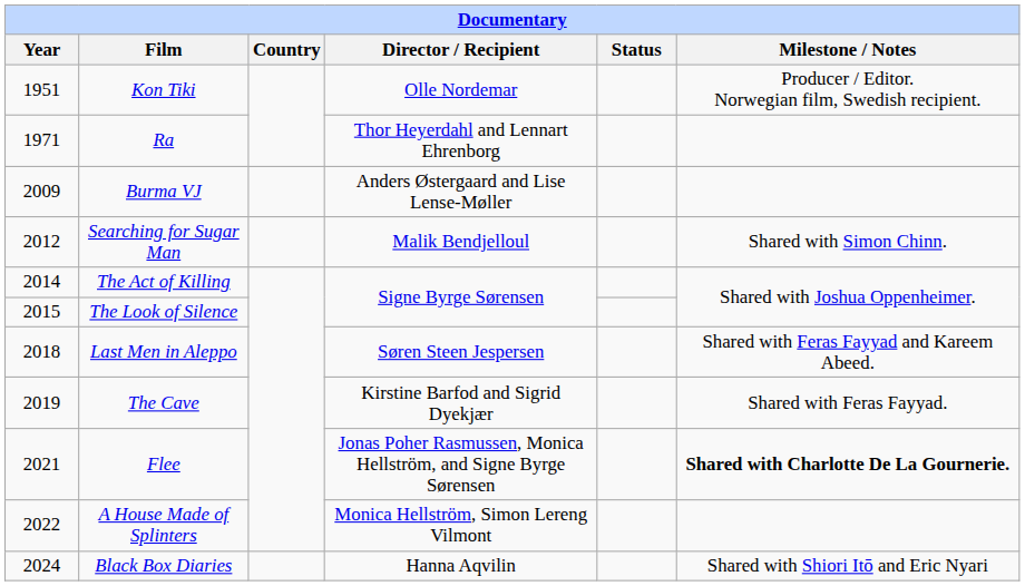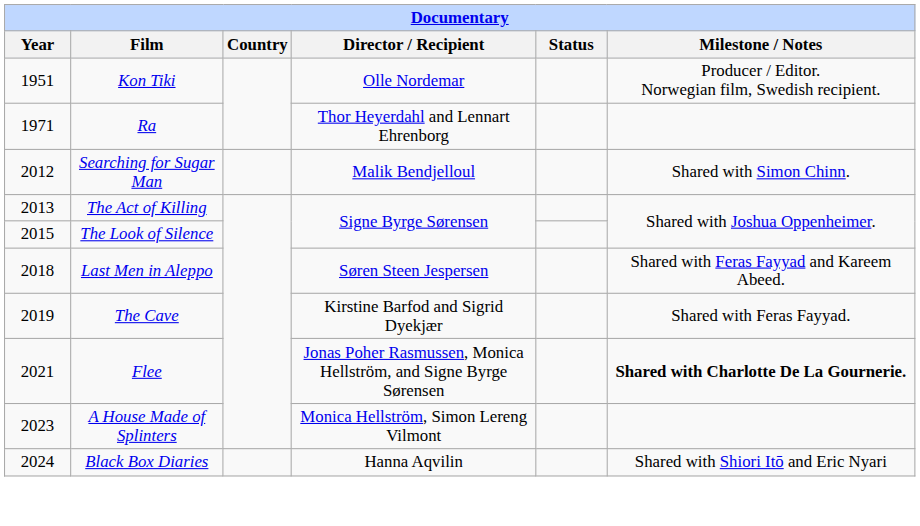 <table class="wikitable" style="text-align: center">
 <tr ---- bgcolor="#bfd7ff">
 <td colspan=6 align=center><strong><a href='#'>Documentary</a></strong></td>
 </tr>
 <tr ---- bgcolor="#ebf5ff">
 <th width="75">Year</th>
 <th width="200">Film</th>
 <th width="50">Country</th>
 <th width="350">Director / Recipient</th>
 <th width="75">Status</th>
 <th width="450">Milestone / Notes</th>
 </tr>
 <tr>
 <td style="text-align: center">1951</td>
 <td><em><a href='#'>Kon Tiki</a></em></td>
 <td rowspan="2" style="text-align: center"></td>
 <td><a href='#'>Olle Nordemar</a></td>
 <td></td>
 <td>Producer / Editor.<br>Norwegian film, Swedish recipient.</td>
 </tr>
 <tr>
 <td style="text-align: center">1971</td>
 <td><em><a href='#'>Ra</a></em></td>
 <td><a href='#'>Thor Heyerdahl</a> and Lennart Ehrenborg</td>
 <td></td>
 <td></td>
 </tr>
 <tr>
-<td style="text-align: center">2009</td>
-<td><em><a href='#'>Burma VJ</a></em></td>
-<td style="text-align: center"></td>
-<td>Anders Østergaard and Lise Lense-Møller</td>
-<td></td>
-<td></td>
-</tr>
-<tr>
 <td style="text-align: center">2012</td>
 <td><em><a href='#'>Searching for Sugar Man</a></em></td>
 <td style="text-align: center"></td>
 <td><a href='#'>Malik Bendjelloul</a></td>
 <td></td>
 <td>Shared with <a href='#'>Simon Chinn</a>.</td>
 </tr>
 <tr>
-<td style="text-align: center">2014</td>
+<td style="text-align: center">2013</td>
 <td><em><a href='#'>The Act of Killing</a></em></td>
 <td rowspan="6" style="text-align: center"></td>
 <td rowspan="2"><a href='#'>Signe Byrge Sørensen</a></td>
 <td></td>
 <td rowspan="2">Shared with <a href='#'>Joshua Oppenheimer</a>.</td>
 </tr>
 <tr>
 <td style="text-align: center">2015</td>
 <td><em><a href='#'>The Look of Silence</a></em></td>
 <td></td>
 </tr>
 <tr>
 <td style="text-align: center">2018</td>
 <td><em><a href='#'>Last Men in Aleppo</a></em></td>
 <td><a href='#'>Søren Steen Jespersen</a></td>
 <td></td>
 <td>Shared with <a href='#'>Feras Fayyad</a> and Kareem Abeed.</td>
 </tr>
 <tr>
 <td style="text-align: center">2019</td>
 <td><em><a href='#'>The Cave</a></em></td>
 <td>Kirstine Barfod and Sigrid Dyekjær</td>
 <td></td>
 <td>Shared with Feras Fayyad.</td>
 </tr>
 <tr>
 <td style="text-align: center">2021</td>
 <td><em><a href='#'>Flee</a></em></td>
 <td><a href='#'>Jonas Poher Rasmussen</a>, Monica Hellström, and Signe Byrge Sørensen</td>
 <td></td>
 <td><strong>Shared with Charlotte De La Gournerie.</strong></td>
 </tr>
 <tr>
-<td style="text-align: center">2022</td>
+<td style="text-align: center">2023</td>
 <td><em><a href='#'>A House Made of Splinters</a></em></td>
 <td><a href='#'>Monica Hellström</a>, Simon Lereng Vilmont</td>
 <td></td>
 <td></td>
 </tr>
 <tr>
 <td>2024</td>
 <td><em><a href='#'>Black Box Diaries</a></em></td>
 <td></td>
 <td>Hanna Aqvilin</td>
 <td></td>
 <td>Shared with <a href='#'>Shiori Itō</a> and Eric Nyari</td>
 </tr>
 </table>
